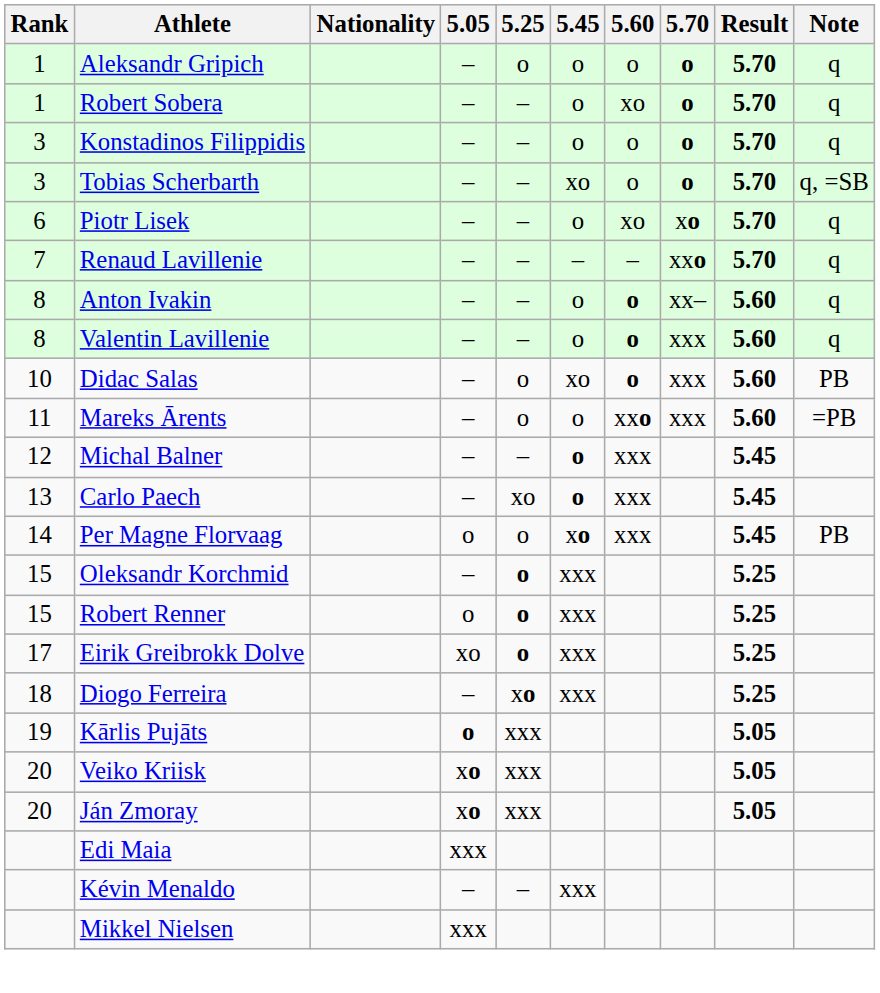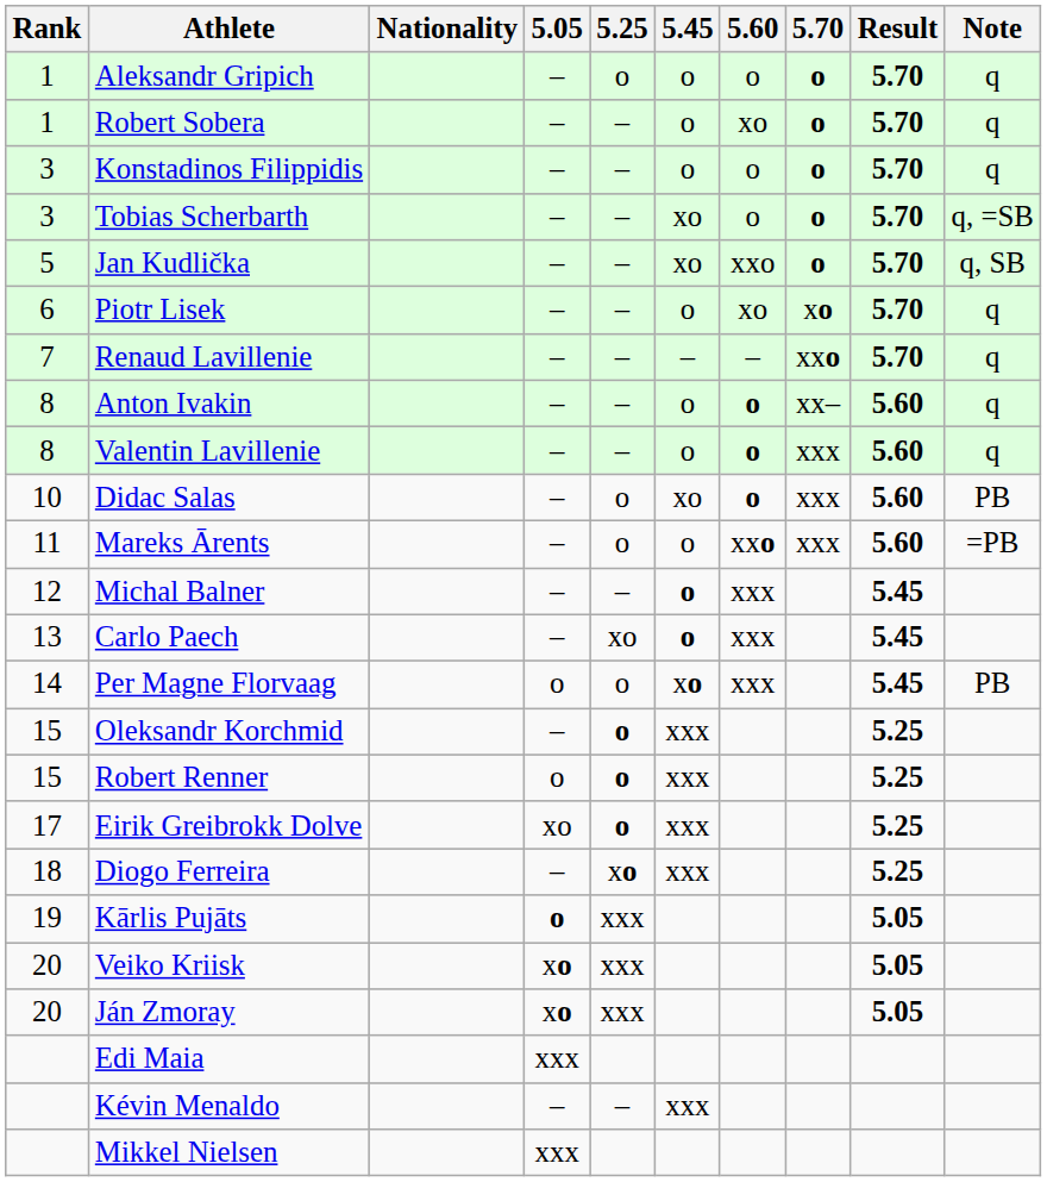 <table class="wikitable sortable" style="text-align:center">
 <tr>
 <th>Rank</th>
 <th>Athlete</th>
 <th>Nationality</th>
 <th>5.05</th>
 <th>5.25</th>
 <th>5.45</th>
 <th>5.60</th>
 <th>5.70</th>
 <th>Result</th>
 <th>Note</th>
 </tr>
 <tr bgcolor=ddffdd>
 <td>1</td>
 <td align=left><a href='#'>Aleksandr Gripich</a></td>
 <td align=left></td>
 <td>–</td>
 <td>o</td>
 <td>o</td>
 <td>o</td>
 <td><strong>o</strong></td>
 <td><strong>5.70</strong></td>
 <td>q</td>
 </tr>
 <tr bgcolor=ddffdd>
 <td>1</td>
 <td align=left><a href='#'>Robert Sobera</a></td>
 <td align=left></td>
 <td>–</td>
 <td>–</td>
 <td>o</td>
 <td>xo</td>
 <td><strong>o</strong></td>
 <td><strong>5.70</strong></td>
 <td>q</td>
 </tr>
 <tr bgcolor=ddffdd>
 <td>3</td>
 <td align=left><a href='#'>Konstadinos Filippidis</a></td>
 <td align=left></td>
 <td>–</td>
 <td>–</td>
 <td>o</td>
 <td>o</td>
 <td><strong>o</strong></td>
 <td><strong>5.70</strong></td>
 <td>q</td>
 </tr>
 <tr bgcolor=ddffdd>
 <td>3</td>
 <td align=left><a href='#'>Tobias Scherbarth</a></td>
 <td align=left></td>
 <td>–</td>
 <td>–</td>
 <td>xo</td>
 <td>o</td>
 <td><strong>o</strong></td>
 <td><strong>5.70</strong></td>
 <td>q, =SB</td>
+</tr>
+<tr bgcolor=ddffdd>
+<td>5</td>
+<td align=left><a href='#'>Jan Kudlička</a></td>
+<td align=left></td>
+<td>–</td>
+<td>–</td>
+<td>xo</td>
+<td>xxo</td>
+<td><strong>o</strong></td>
+<td><strong>5.70</strong></td>
+<td>q, SB</td>
 </tr>
 <tr bgcolor=ddffdd>
 <td>6</td>
 <td align=left><a href='#'>Piotr Lisek</a></td>
 <td align=left></td>
 <td>–</td>
 <td>–</td>
 <td>o</td>
 <td>xo</td>
 <td>x<strong>o</strong></td>
 <td><strong>5.70</strong></td>
 <td>q</td>
 </tr>
 <tr bgcolor=ddffdd>
 <td>7</td>
 <td align=left><a href='#'>Renaud Lavillenie</a></td>
 <td align=left></td>
 <td>–</td>
 <td>–</td>
 <td>–</td>
 <td>–</td>
 <td>xx<strong>o</strong></td>
 <td><strong>5.70</strong></td>
 <td>q</td>
 </tr>
 <tr bgcolor=ddffdd>
 <td>8</td>
 <td align=left><a href='#'>Anton Ivakin</a></td>
 <td align=left></td>
 <td>–</td>
 <td>–</td>
 <td>o</td>
 <td><strong>o</strong></td>
 <td>xx–</td>
 <td><strong>5.60</strong></td>
 <td>q</td>
 </tr>
 <tr bgcolor=ddffdd>
 <td>8</td>
 <td align=left><a href='#'>Valentin Lavillenie</a></td>
 <td align=left></td>
 <td>–</td>
 <td>–</td>
 <td>o</td>
 <td><strong>o</strong></td>
 <td>xxx</td>
 <td><strong>5.60</strong></td>
 <td>q</td>
 </tr>
 <tr>
 <td>10</td>
 <td align=left><a href='#'>Didac Salas</a></td>
 <td align=left></td>
 <td>–</td>
 <td>o</td>
 <td>xo</td>
 <td><strong>o</strong></td>
 <td>xxx</td>
 <td><strong>5.60</strong></td>
 <td>PB</td>
 </tr>
 <tr>
 <td>11</td>
 <td align=left><a href='#'>Mareks Ārents</a></td>
 <td align=left></td>
 <td>–</td>
 <td>o</td>
 <td>o</td>
 <td>xx<strong>o</strong></td>
 <td>xxx</td>
 <td><strong>5.60</strong></td>
 <td>=PB</td>
 </tr>
 <tr>
 <td>12</td>
 <td align=left><a href='#'>Michal Balner</a></td>
 <td align=left></td>
 <td>–</td>
 <td>–</td>
 <td><strong>o</strong></td>
 <td>xxx</td>
 <td></td>
 <td><strong>5.45</strong></td>
 <td></td>
 </tr>
 <tr>
 <td>13</td>
 <td align=left><a href='#'>Carlo Paech</a></td>
 <td align=left></td>
 <td>–</td>
 <td>xo</td>
 <td><strong>o</strong></td>
 <td>xxx</td>
 <td></td>
 <td><strong>5.45</strong></td>
 <td></td>
 </tr>
 <tr>
 <td>14</td>
 <td align=left><a href='#'>Per Magne Florvaag</a></td>
 <td align=left></td>
 <td>o</td>
 <td>o</td>
 <td>x<strong>o</strong></td>
 <td>xxx</td>
 <td></td>
 <td><strong>5.45</strong></td>
 <td>PB</td>
 </tr>
 <tr>
 <td>15</td>
 <td align=left><a href='#'>Oleksandr Korchmid</a></td>
 <td align=left></td>
 <td>–</td>
 <td><strong>o</strong></td>
 <td>xxx</td>
 <td></td>
 <td></td>
 <td><strong>5.25</strong></td>
 <td></td>
 </tr>
 <tr>
 <td>15</td>
 <td align=left><a href='#'>Robert Renner</a></td>
 <td align=left></td>
 <td>o</td>
 <td><strong>o</strong></td>
 <td>xxx</td>
 <td></td>
 <td></td>
 <td><strong>5.25</strong></td>
 <td></td>
 </tr>
 <tr>
 <td>17</td>
 <td align=left><a href='#'>Eirik Greibrokk Dolve</a></td>
 <td align=left></td>
 <td>xo</td>
 <td><strong>o</strong></td>
 <td>xxx</td>
 <td></td>
 <td></td>
 <td><strong>5.25</strong></td>
 <td></td>
 </tr>
 <tr>
 <td>18</td>
 <td align=left><a href='#'>Diogo Ferreira</a></td>
 <td align=left></td>
 <td>–</td>
 <td>x<strong>o</strong></td>
 <td>xxx</td>
 <td></td>
 <td></td>
 <td><strong>5.25</strong></td>
 <td></td>
 </tr>
 <tr>
 <td>19</td>
 <td align=left><a href='#'>Kārlis Pujāts</a></td>
 <td align=left></td>
 <td><strong>o</strong></td>
 <td>xxx</td>
 <td></td>
 <td></td>
 <td></td>
 <td><strong>5.05</strong></td>
 <td></td>
 </tr>
 <tr>
 <td>20</td>
 <td align=left><a href='#'>Veiko Kriisk</a></td>
 <td align=left></td>
 <td>x<strong>o</strong></td>
 <td>xxx</td>
 <td></td>
 <td></td>
 <td></td>
 <td><strong>5.05</strong></td>
 <td></td>
 </tr>
 <tr>
 <td>20</td>
 <td align=left><a href='#'>Ján Zmoray</a></td>
 <td align=left></td>
 <td>x<strong>o</strong></td>
 <td>xxx</td>
 <td></td>
 <td></td>
 <td></td>
 <td><strong>5.05</strong></td>
 <td></td>
 </tr>
 <tr>
 <td></td>
 <td align=left><a href='#'>Edi Maia</a></td>
 <td align=left></td>
 <td>xxx</td>
 <td></td>
 <td></td>
 <td></td>
 <td></td>
 <td><strong></strong></td>
 <td></td>
 </tr>
 <tr>
 <td></td>
 <td align=left><a href='#'>Kévin Menaldo</a></td>
 <td align=left></td>
 <td>–</td>
 <td>–</td>
 <td>xxx</td>
 <td></td>
 <td></td>
 <td><strong></strong></td>
 <td></td>
 </tr>
 <tr>
 <td></td>
 <td align=left><a href='#'>Mikkel Nielsen</a></td>
 <td align=left></td>
 <td>xxx</td>
 <td></td>
 <td></td>
 <td></td>
 <td></td>
 <td><strong></strong></td>
 <td></td>
 </tr>
 </table>
